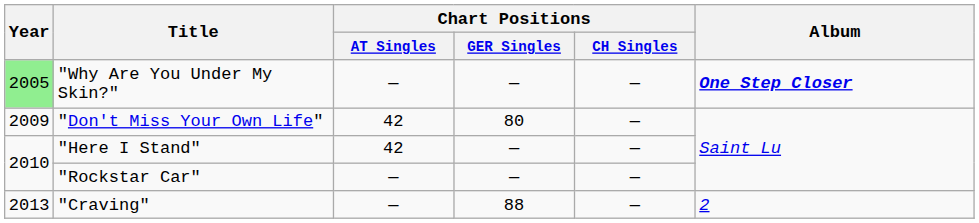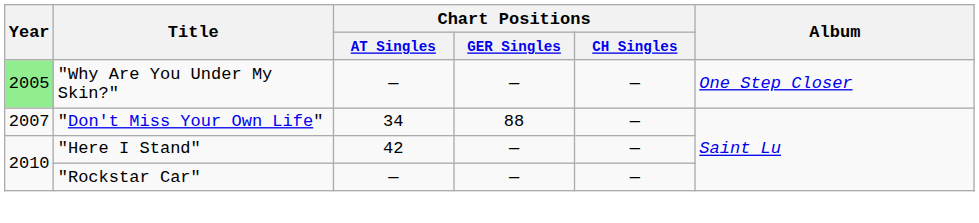 <table class="wikitable">
 <tr>
 <th width="28" rowspan="2"><strong>Year</strong></th>
 <th width="207" rowspan="2"><strong>Title</strong></th>
 <th colspan="3"><strong>Chart Positions</strong></th>
 <th width="207" rowspan="2"><strong>Album</strong></th>
 </tr>
 <tr>
 <th width="86"><small><a href='#'>AT Singles</a></small></th>
 <th width="86"><small><a href='#'>GER Singles</a></small></th>
 <th width="86"><small><a href='#'>CH Singles</a></small></th>
 </tr>
 <tr>
 <td style="background: lightgreen;">2005</td>
 <td>"Why Are You Under My Skin?"</td>
 <td align="center">—</td>
 <td align="center">—</td>
 <td align="center">—</td>
-<td><strong><em><a href='#'>One Step Closer</a></em></strong></td>
+<td><em><a href='#'>One Step Closer</a></em></td>
 </tr>
 <tr>
-<td>2009</td>
+<td>2007</td>
 <td>"<a href='#'>Don't Miss Your Own Life</a>"</td>
-<td align="center">42</td>
-<td align="center">80</td>
+<td align="center">34</td>
+<td align="center">88</td>
 <td align="center">—</td>
 <td rowspan=3><em><a href='#'>Saint Lu</a></em></td>
 </tr>
 <tr>
 <td rowspan=2>2010</td>
 <td>"Here I Stand"</td>
 <td align="center">42</td>
 <td align="center">—</td>
 <td align="center">—</td>
 </tr>
 <tr>
 <td>"Rockstar Car"</td>
 <td align="center">—</td>
 <td align="center">—</td>
 <td align="center">—</td>
 </tr>
-<tr>
-<td>2013</td>
-<td>"Craving"</td>
-<td align="center">—</td>
-<td align="center">88</td>
-<td align="center">—</td>
-<td><em><a href='#'>2</a></em></td>
-</tr>
 </table>
